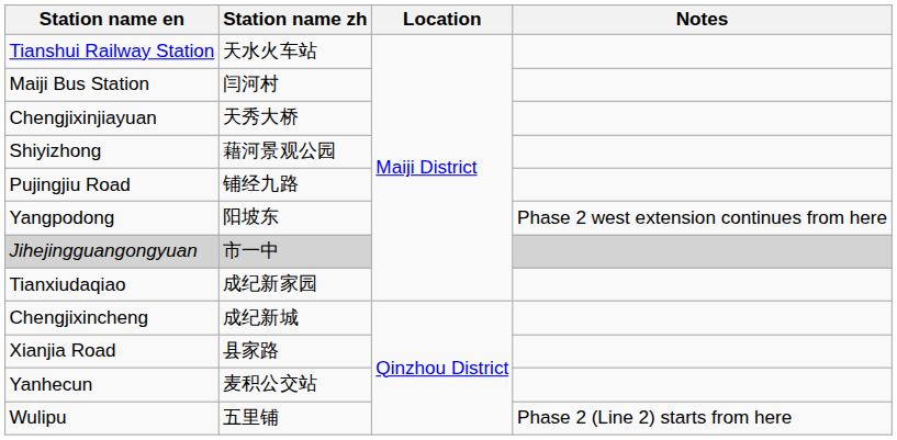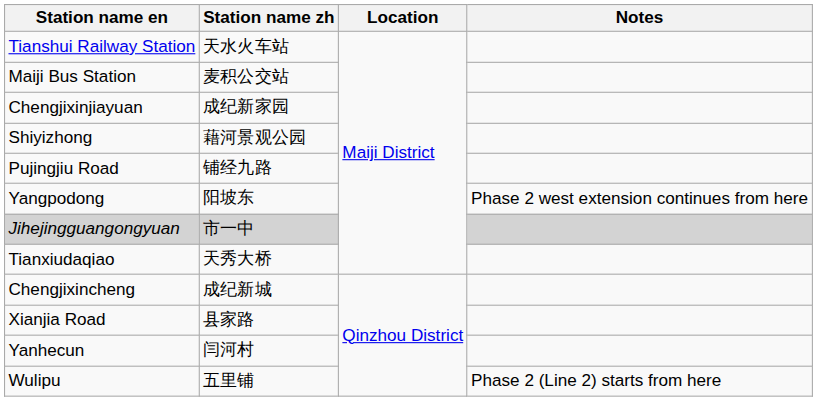 <table class="wikitable">
 <tr>
 <th>Station name en</th>
 <th>Station name zh</th>
 <th>Location</th>
 <th>Notes</th>
 </tr>
 <tr>
 <td><a href='#'>Tianshui Railway Station</a></td>
 <td>天水火车站</td>
 <td rowspan="8"><a href='#'>Maiji District</a></td>
 <td></td>
 </tr>
 <tr>
 <td>Maiji Bus Station</td>
-<td>闫河村</td>
+<td>麦积公交站</td>
 <td></td>
 </tr>
 <tr>
 <td>Chengjixinjiayuan</td>
-<td>天秀大桥</td>
+<td>成纪新家园</td>
 <td></td>
 </tr>
 <tr>
 <td>Shiyizhong</td>
 <td>藉河景观公园</td>
 <td></td>
 </tr>
 <tr>
 <td>Pujingjiu Road</td>
 <td>铺经九路</td>
 <td></td>
 </tr>
 <tr>
 <td>Yangpodong</td>
 <td>阳坡东</td>
 <td>Phase 2 west extension continues from here</td>
 </tr>
 <tr bgcolor="lightgrey">
 <td><em>Jihejingguangongyuan</em></td>
 <td>市一中</td>
 <td></td>
 </tr>
 <tr>
 <td>Tianxiudaqiao</td>
-<td>成纪新家园</td>
+<td>天秀大桥</td>
 <td></td>
 </tr>
 <tr>
 <td>Chengjixincheng</td>
 <td>成纪新城</td>
 <td rowspan=4><a href='#'>Qinzhou District</a></td>
 <td></td>
 </tr>
 <tr>
 <td>Xianjia Road</td>
 <td>县家路</td>
 <td></td>
 </tr>
 <tr>
 <td>Yanhecun</td>
-<td>麦积公交站</td>
+<td>闫河村</td>
 <td></td>
 </tr>
 <tr>
 <td>Wulipu</td>
 <td>五里铺</td>
 <td>Phase 2 (Line 2) starts from here</td>
 </tr>
 </table>
